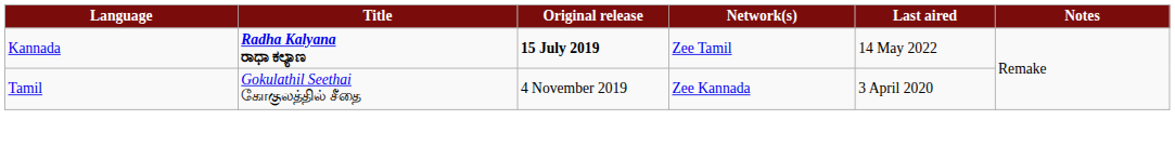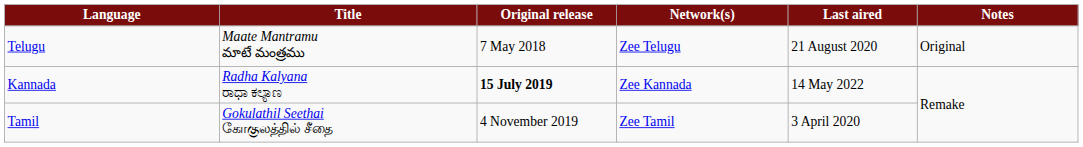 <table class="wikitable" style="width: 100%; margin-right: 0;">
 <tr style="color:white">
 <th style="background:#7b0c0c; width:20%;">Language</th>
 <th style="background:#7b0c0c; width:24%;">Title</th>
 <th style="background:#7b0c0c; width:13%;">Original release</th>
 <th style="background:#7b0c0c; width:16%;">Network(s)</th>
 <th style="background:#7b0c0c; width:12%;">Last aired</th>
 <th style="background:#7b0c0c; width:18%;">Notes</th>
 </tr>
 <tr>
+<td><a href='#'>Telugu</a></td>
+<td><em>Maate Mantramu</em> <br> మాటే మంత్రము</td>
+<td>7 May 2018</td>
+<td><a href='#'>Zee Telugu</a></td>
+<td>21 August 2020</td>
+<td>Original</td>
+</tr>
+<tr>
 <td><a href='#'>Kannada</a></td>
-<td><strong><em><a href='#'>Radha Kalyana</a></em> <br> ರಾಧಾ ಕಲ್ಯಾಣ</strong></td>
+<td><em><a href='#'>Radha Kalyana</a></em> <br> ರಾಧಾ ಕಲ್ಯಾಣ</td>
 <td><strong>15 July 2019</strong></td>
-<td><a href='#'>Zee Tamil</a></td>
+<td><a href='#'>Zee Kannada</a></td>
 <td>14 May 2022</td>
 <td rowspan="2">Remake</td>
 </tr>
 <tr>
 <td><a href='#'>Tamil</a></td>
 <td><em><a href='#'>Gokulathil Seethai</a></em> <br> கோகுலத்தில் சீதை</td>
 <td>4 November 2019</td>
-<td><a href='#'>Zee Kannada</a></td>
+<td><a href='#'>Zee Tamil</a></td>
 <td>3 April 2020</td>
 </tr>
 </table>
